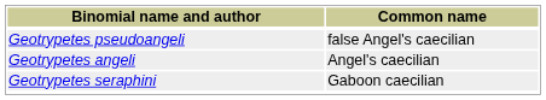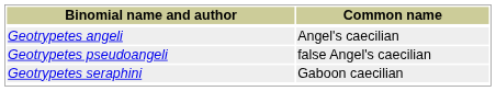 <table style="text-align:left; border:1px solid #999999; width: 45%">
 <tr style="background:#CCCC99; text-align: center; ">
 <th style="width: 60%; ">Binomial name and author</th>
 <th style="width: 40%; ">Common name</th>
 </tr>
 <tr>
 </tr>
 <tr style="background:#EEEEEE;">
+<td><em><a href='#'>Geotrypetes angeli</a></em> </td>
+<td>Angel's caecilian</td>
+</tr>
+<tr style="background:#EEEEEE;">
 <td><em><a href='#'>Geotrypetes pseudoangeli</a></em> </td>
 <td>false Angel's caecilian</td>
-</tr>
-<tr style="background:#EEEEEE;">
-<td><em><a href='#'>Geotrypetes angeli</a></em> </td>
-<td>Angel's caecilian</td>
 </tr>
 <tr style="background:#EEEEEE;">
 <td><em><a href='#'>Geotrypetes seraphini</a></em> </td>
 <td>Gaboon caecilian</td>
 </tr>
 <tr>
 </tr>
 </table>
